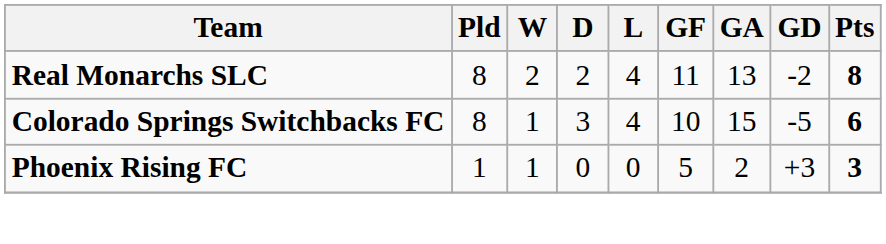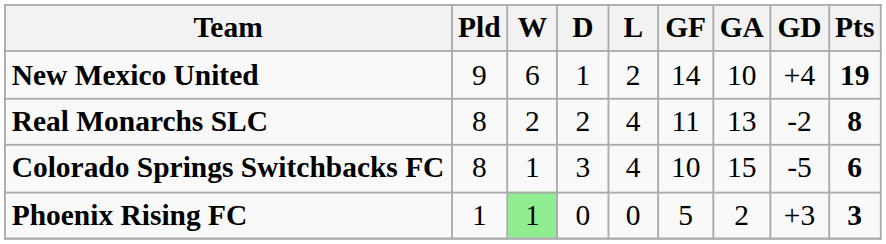 <table class="wikitable" style="text-align: center;">
 <tr>
 <th>Team</th>
 <th style="width:20px;">Pld</th>
 <th style="width:20px;">W</th>
 <th style="width:20px;">D</th>
 <th style="width:20px;">L</th>
 <th style="width:20px;">GF</th>
 <th style="width:20px;">GA</th>
 <th style="width:20px;">GD</th>
 <th style="width:20px;">Pts</th>
+</tr>
+<tr>
+<td style="text-align:left;"><strong>New Mexico United</strong></td>
+<td>9</td>
+<td>6</td>
+<td>1</td>
+<td>2</td>
+<td>14</td>
+<td>10</td>
+<td>+4</td>
+<td><strong>19</strong></td>
 </tr>
 <tr>
 <td style="text-align:left;"><strong>Real Monarchs SLC</strong></td>
 <td>8</td>
 <td>2</td>
 <td>2</td>
 <td>4</td>
 <td>11</td>
 <td>13</td>
 <td>-2</td>
 <td><strong>8</strong></td>
 </tr>
 <tr>
 <td style="text-align:left;"><strong>Colorado Springs Switchbacks FC</strong></td>
 <td>8</td>
 <td>1</td>
 <td>3</td>
 <td>4</td>
 <td>10</td>
 <td>15</td>
 <td>-5</td>
 <td><strong>6</strong></td>
 </tr>
 <tr>
 <td style="text-align:left;"><strong>Phoenix Rising FC</strong></td>
 <td>1</td>
-<td>1</td>
+<td style="background: lightgreen;">1</td>
 <td>0</td>
 <td>0</td>
 <td>5</td>
 <td>2</td>
 <td>+3</td>
 <td><strong>3</strong></td>
 </tr>
 <tr>
 </tr>
 </table>
